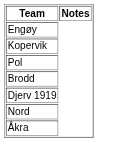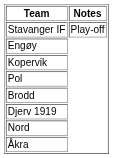 <table border="1" cellpadding="2">
 <tr>
 <th>Team</th>
 <th>Notes</th>
+</tr>
+<tr>
+<td>Stavanger IF</td>
+<td>Play-off</td>
 </tr>
 <tr>
 <td>Engøy</td>
 </tr>
 <tr>
 <td>Kopervik</td>
 </tr>
 <tr>
 <td>Pol</td>
 </tr>
 <tr>
 <td>Brodd</td>
 </tr>
 <tr>
 <td>Djerv 1919</td>
 </tr>
 <tr>
 <td>Nord</td>
 </tr>
 <tr>
 <td>Åkra</td>
 </tr>
 </table>
